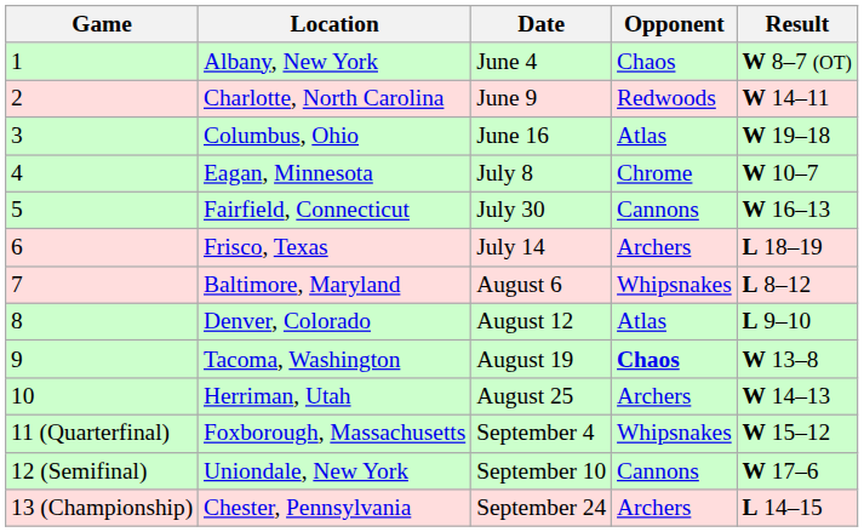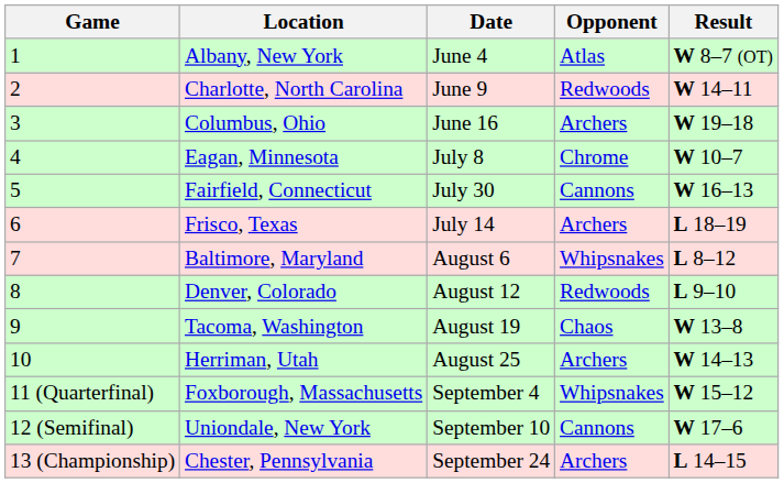 <table class="wikitable">
 <tr>
 <th>Game</th>
 <th>Location</th>
 <th>Date</th>
 <th>Opponent</th>
 <th>Result</th>
 </tr>
 <tr bgcolor="#CCFFCC">
 <td>1</td>
 <td><a href='#'>Albany</a>, <a href='#'>New York</a></td>
 <td>June 4</td>
-<td><a href='#'>Chaos</a></td>
+<td><a href='#'>Atlas</a></td>
 <td><strong>W</strong> 8–7 <small>(OT)</small></td>
 </tr>
 <tr bgcolor="#FFDDDD">
 <td>2</td>
 <td><a href='#'>Charlotte</a>, <a href='#'>North Carolina</a></td>
 <td>June 9</td>
 <td><a href='#'>Redwoods</a></td>
 <td><strong>W</strong> 14–11</td>
 </tr>
 <tr bgcolor="#CCFFCC">
 <td>3</td>
 <td><a href='#'>Columbus</a>, <a href='#'>Ohio</a></td>
 <td>June 16</td>
-<td><a href='#'>Atlas</a></td>
+<td><a href='#'>Archers</a></td>
 <td><strong>W</strong> 19–18</td>
 </tr>
 <tr bgcolor="#CCFFCC">
 <td>4</td>
 <td><a href='#'>Eagan</a>, <a href='#'>Minnesota</a></td>
 <td>July 8</td>
 <td><a href='#'>Chrome</a></td>
 <td><strong>W</strong> 10–7</td>
 </tr>
 <tr bgcolor="#CCFFCC">
 <td>5</td>
 <td><a href='#'>Fairfield</a>, <a href='#'>Connecticut</a></td>
 <td>July 30</td>
 <td><a href='#'>Cannons</a></td>
 <td><strong>W</strong> 16–13</td>
 </tr>
 <tr bgcolor="#FFDDDD">
 <td>6</td>
 <td><a href='#'>Frisco</a>, <a href='#'>Texas</a></td>
 <td>July 14</td>
 <td><a href='#'>Archers</a></td>
 <td><strong>L</strong> 18–19</td>
 </tr>
 <tr bgcolor="#FFDDDD">
 <td>7</td>
 <td><a href='#'>Baltimore</a>, <a href='#'>Maryland</a></td>
 <td>August 6</td>
 <td><a href='#'>Whipsnakes</a></td>
 <td><strong>L</strong> 8–12</td>
 </tr>
 <tr bgcolor="#CCFFCC">
 <td>8</td>
 <td><a href='#'>Denver</a>, <a href='#'>Colorado</a></td>
 <td>August 12</td>
-<td><a href='#'>Atlas</a></td>
+<td><a href='#'>Redwoods</a></td>
 <td><strong>L</strong> 9–10</td>
 </tr>
 <tr bgcolor="#CCFFCC">
 <td>9</td>
 <td><a href='#'>Tacoma</a>, <a href='#'>Washington</a></td>
 <td>August 19</td>
-<td><strong><a href='#'>Chaos</a></strong></td>
+<td><a href='#'>Chaos</a></td>
 <td><strong>W</strong> 13–8</td>
 </tr>
 <tr bgcolor="#CCFFCC">
 <td>10</td>
 <td><a href='#'>Herriman</a>, <a href='#'>Utah</a></td>
 <td>August 25</td>
 <td><a href='#'>Archers</a></td>
 <td><strong>W</strong> 14–13</td>
 </tr>
 <tr bgcolor="#CCFFCC">
 <td>11 (Quarterfinal)</td>
 <td><a href='#'>Foxborough</a>, <a href='#'>Massachusetts</a></td>
 <td>September 4</td>
 <td><a href='#'>Whipsnakes</a></td>
 <td><strong>W</strong> 15–12</td>
 </tr>
 <tr bgcolor="#CCFFCC">
 <td>12 (Semifinal)</td>
 <td><a href='#'>Uniondale</a>, <a href='#'>New York</a></td>
 <td>September 10</td>
 <td><a href='#'>Cannons</a></td>
 <td><strong>W</strong> 17–6</td>
 </tr>
 <tr bgcolor="#FFDDDD">
 <td>13 (Championship)</td>
 <td><a href='#'>Chester</a>, <a href='#'>Pennsylvania</a></td>
 <td>September 24</td>
 <td><a href='#'>Archers</a></td>
 <td><strong>L</strong> 14–15</td>
 </tr>
 </table>
